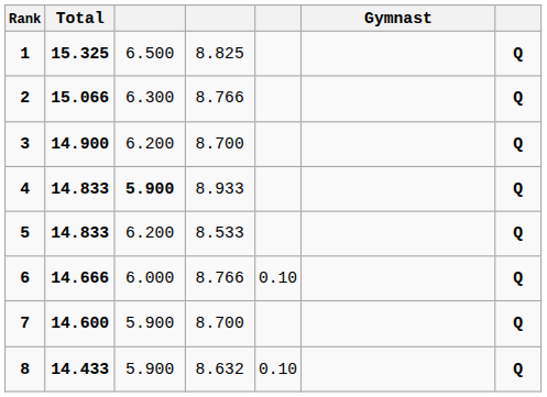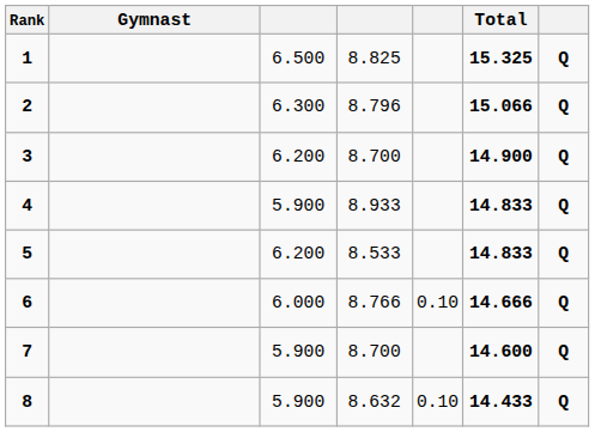 <table class="wikitable sortable" style="text-align:center;">
 <tr>
 <th scope="col" style="width:15px;"><small>Rank</small></th>
-<th scope="col" style="width:50px;">Total</th>
+<th scope="col" style="width:150px;">Gymnast</th>
 <th scope="col" style="width:50px;"><small></small></th>
 <th scope="col" style="width:50px;"><small></small></th>
 <th scope="col" style="width:20px;"><small></small></th>
-<th scope="col" style="width:150px;">Gymnast</th>
+<th scope="col" style="width:50px;">Total</th>
 <th scope="col" style="width:30px;"><small></small></th>
 </tr>
 <tr>
 <td scope="row" style="text-align:center"><strong>1</strong></td>
-<td><strong>15.325</strong></td>
+<td style="height:30px; text-align:left;"></td>
 <td>6.500</td>
 <td>8.825</td>
 <td></td>
-<td style="height:30px; text-align:left;"></td>
+<td><strong>15.325</strong></td>
 <td><strong>Q</strong></td>
 </tr>
 <tr>
 <td scope="row" style="text-align:center"><strong>2</strong></td>
+<td style="height:30px; text-align:left;"></td>
+<td>6.300</td>
+<td>8.796</td>
+<td></td>
 <td><strong>15.066</strong></td>
-<td>6.300</td>
-<td>8.766</td>
-<td></td>
-<td style="height:30px; text-align:left;"></td>
 <td><strong>Q</strong></td>
 </tr>
 <tr>
 <td scope="row" style="text-align:center"><strong>3</strong></td>
-<td><strong>14.900</strong></td>
+<td style="height:30px; text-align:left;"></td>
 <td>6.200</td>
 <td>8.700</td>
 <td></td>
-<td style="height:30px; text-align:left;"></td>
+<td><strong>14.900</strong></td>
 <td><strong>Q</strong></td>
 </tr>
 <tr>
 <td scope="row" style="text-align:center"><strong>4</strong></td>
-<td><strong>14.833</strong></td>
-<td><strong>5.900</strong></td>
+<td style="height:30px; text-align:left;"></td>
+<td>5.900</td>
 <td>8.933</td>
 <td></td>
-<td style="height:30px; text-align:left;"></td>
+<td><strong>14.833</strong></td>
 <td><strong>Q</strong></td>
 </tr>
 <tr>
 <td scope="row" style="text-align:center"><strong>5</strong></td>
-<td><strong>14.833</strong></td>
+<td style="height:30px; text-align:left;"></td>
 <td>6.200</td>
 <td>8.533</td>
 <td></td>
-<td style="height:30px; text-align:left;"></td>
+<td><strong>14.833</strong></td>
 <td><strong>Q</strong></td>
 </tr>
 <tr>
 <td scope="row" style="text-align:center"><strong>6</strong></td>
-<td><strong>14.666</strong></td>
+<td style="height:30px; text-align:left;"></td>
 <td>6.000</td>
 <td>8.766</td>
 <td>0.10</td>
-<td style="height:30px; text-align:left;"></td>
+<td><strong>14.666</strong></td>
 <td><strong>Q</strong></td>
 </tr>
 <tr>
 <td scope="row" style="text-align:center"><strong>7</strong></td>
-<td><strong>14.600</strong></td>
+<td style="height:30px; text-align:left;"></td>
 <td>5.900</td>
 <td>8.700</td>
 <td></td>
-<td style="height:30px; text-align:left;"></td>
+<td><strong>14.600</strong></td>
 <td><strong>Q</strong></td>
 </tr>
 <tr>
 <td scope="row" style="text-align:center"><strong>8</strong></td>
-<td><strong>14.433</strong></td>
+<td style="height:30px; text-align:left;"></td>
 <td>5.900</td>
 <td>8.632</td>
 <td>0.10</td>
-<td style="height:30px; text-align:left;"></td>
+<td><strong>14.433</strong></td>
 <td><strong>Q</strong></td>
 </tr>
 </table>
